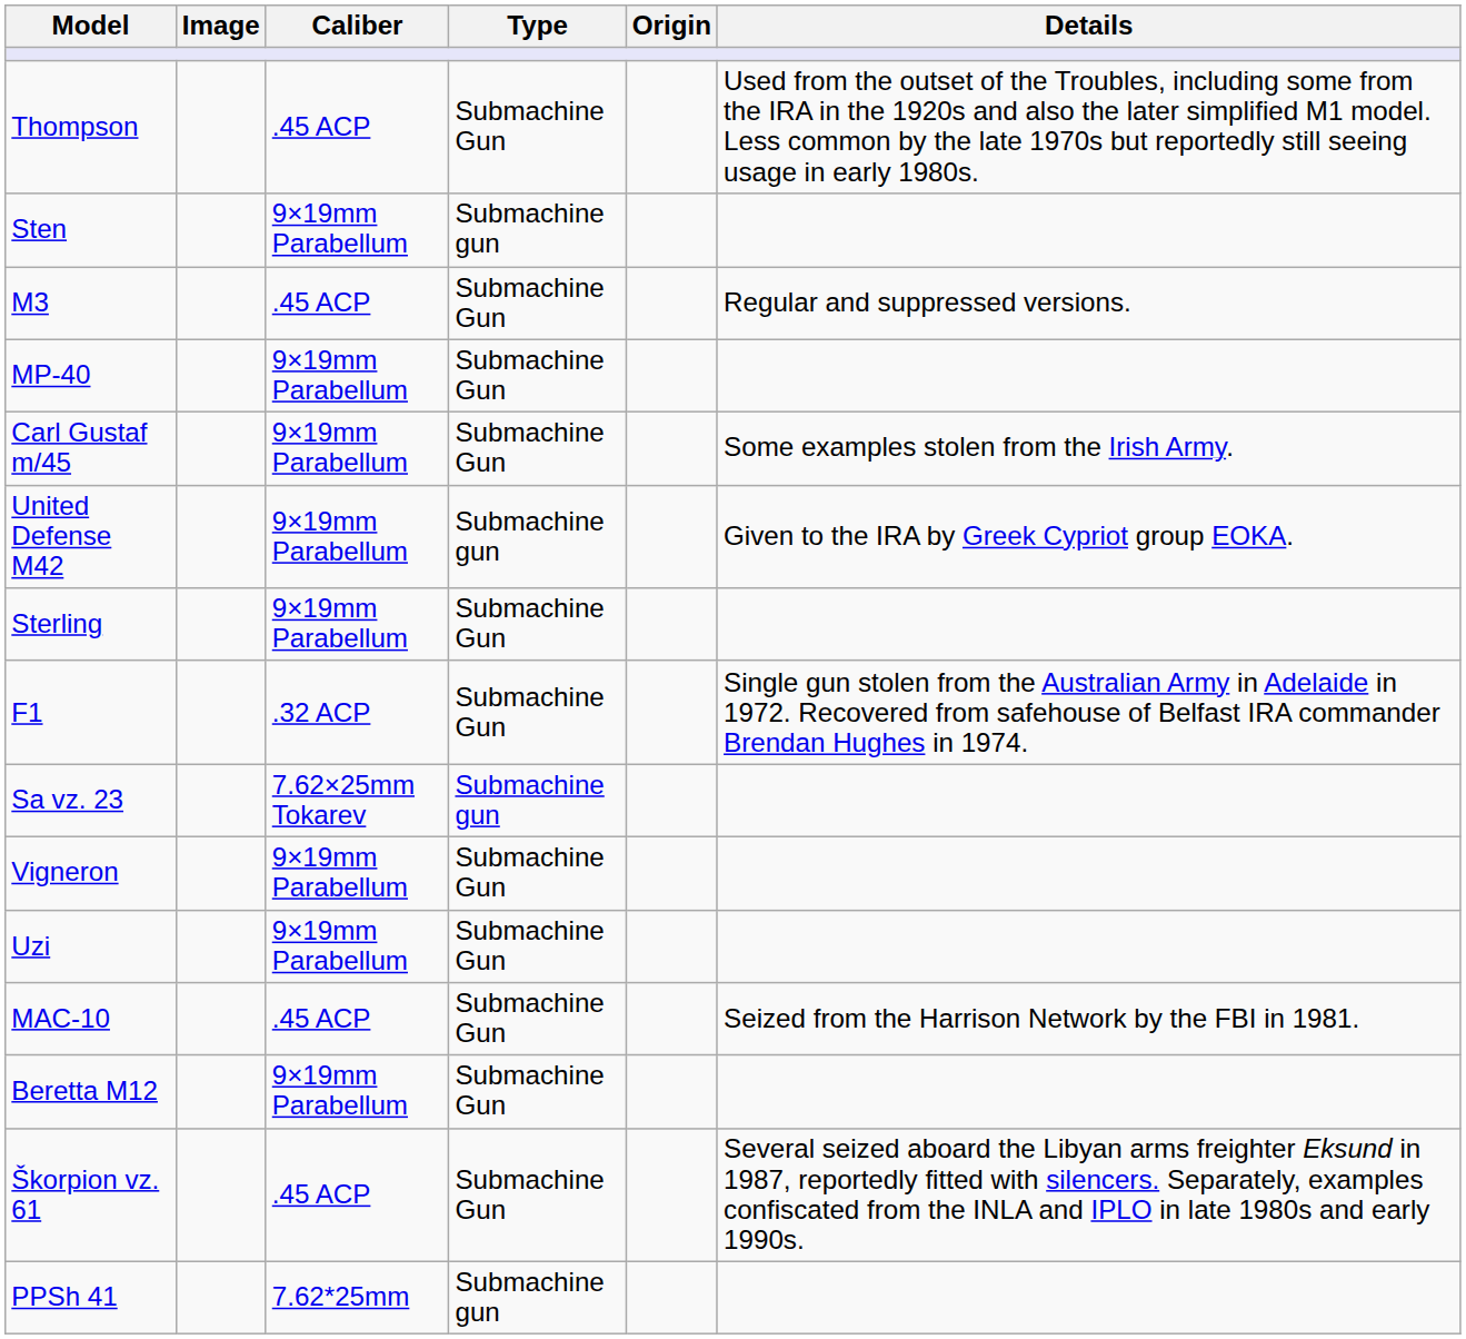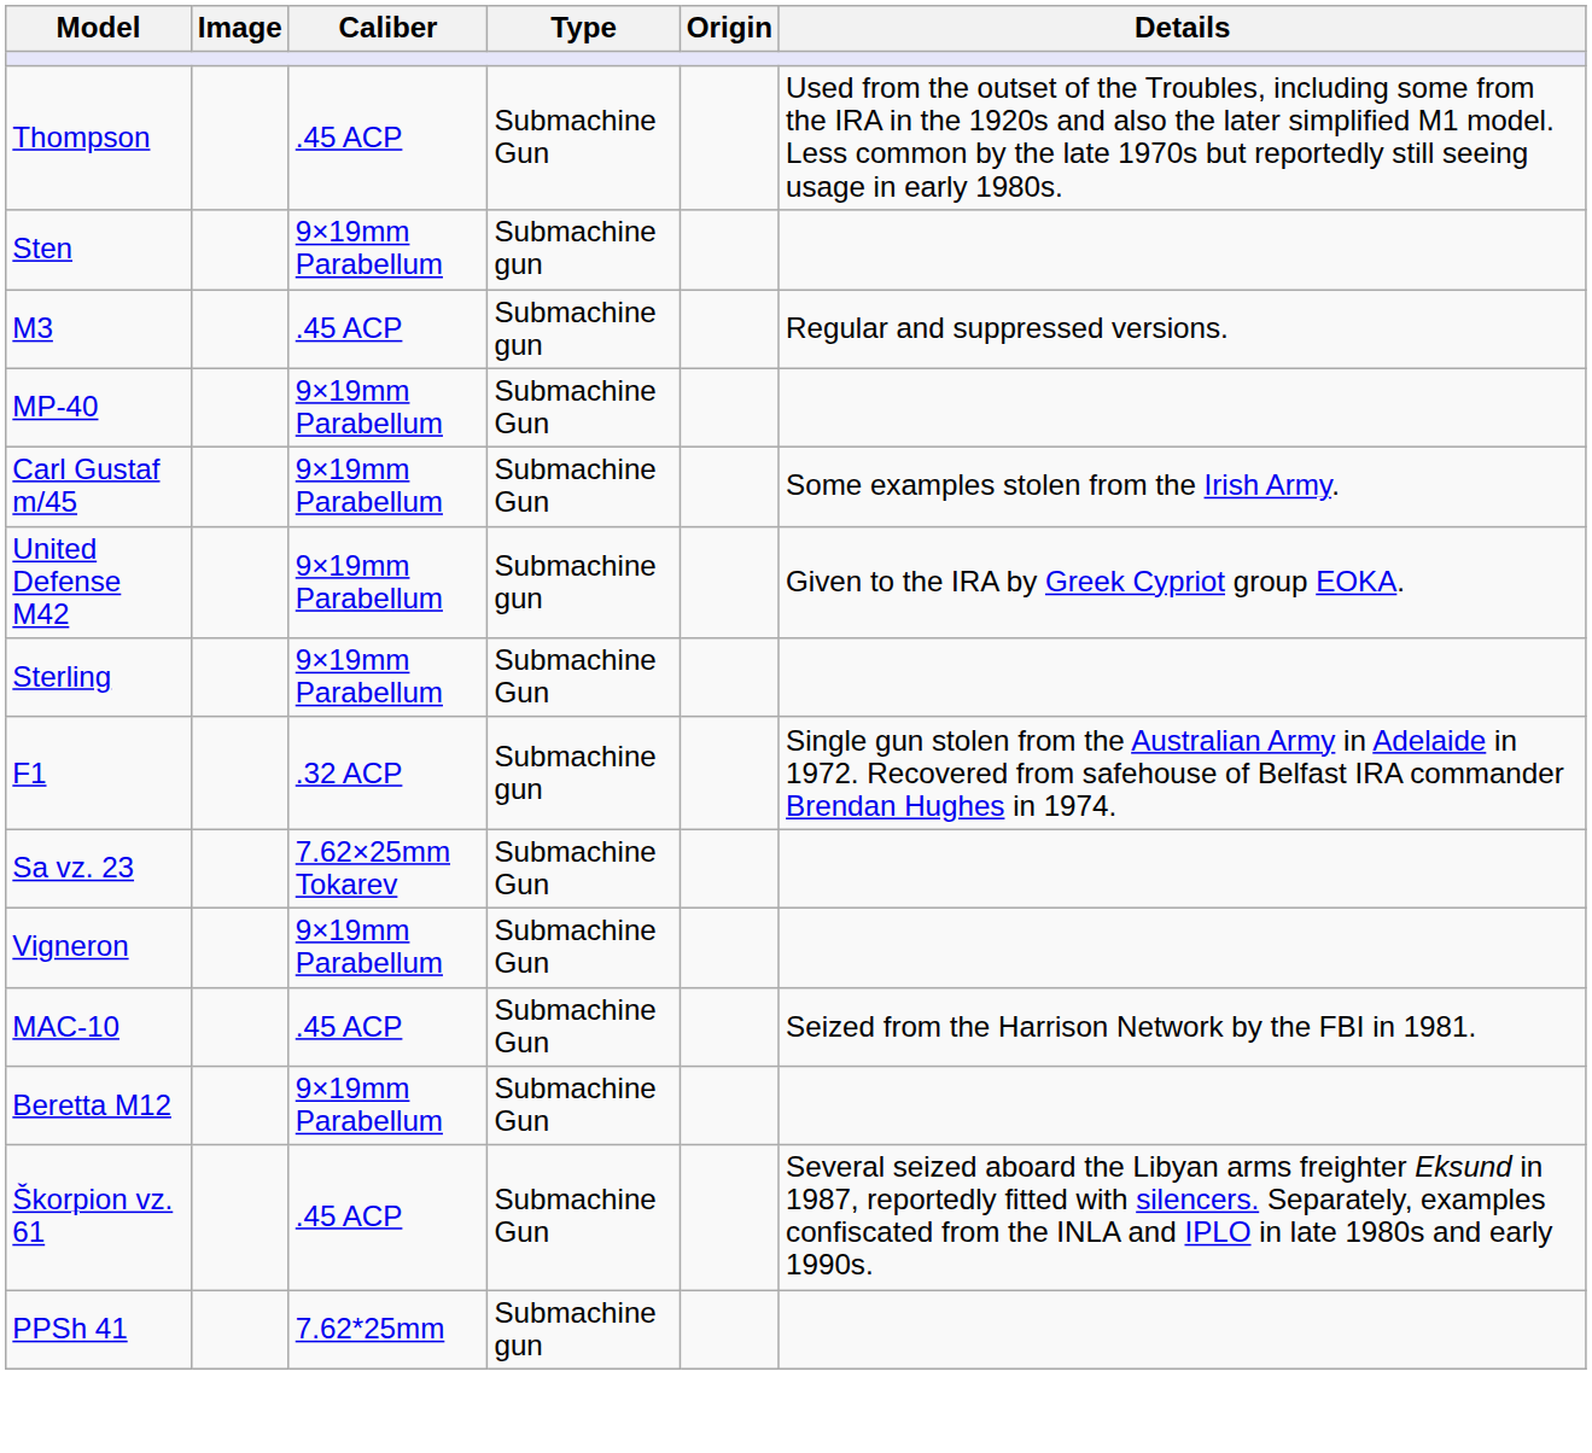 <table class="wikitable">
 <tr>
 <th>Model</th>
 <th>Image</th>
 <th>Caliber</th>
 <th>Type</th>
 <th>Origin</th>
 <th>Details</th>
 </tr>
 <tr>
 <th colspan="6" style="background: lavender;"></th>
 </tr>
 <tr>
 <td><a href='#'>Thompson</a></td>
 <td></td>
 <td><a href='#'>.45 ACP</a></td>
 <td>Submachine Gun</td>
 <td></td>
 <td>Used from the outset of the Troubles, including some from the IRA in the 1920s and also the later simplified M1 model. Less common by the late 1970s but reportedly still seeing usage in early 1980s.</td>
 </tr>
 <tr>
 <td><a href='#'>Sten</a></td>
 <td></td>
 <td><a href='#'>9×19mm Parabellum</a></td>
 <td>Submachine gun</td>
 <td></td>
 <td></td>
 </tr>
 <tr>
 <td><a href='#'>M3</a></td>
 <td></td>
 <td><a href='#'>.45 ACP</a></td>
-<td>Submachine Gun</td>
+<td>Submachine gun</td>
 <td></td>
 <td>Regular and suppressed versions.</td>
 </tr>
 <tr>
 <td><a href='#'>MP-40</a></td>
 <td></td>
 <td><a href='#'>9×19mm Parabellum</a></td>
 <td>Submachine Gun</td>
 <td></td>
 <td></td>
 </tr>
 <tr>
 <td><a href='#'>Carl Gustaf m/45</a></td>
 <td></td>
 <td><a href='#'>9×19mm Parabellum</a></td>
 <td>Submachine Gun</td>
 <td></td>
 <td>Some examples stolen from the <a href='#'>Irish Army</a>.</td>
 </tr>
 <tr>
 <td><a href='#'>United Defense M42</a></td>
 <td></td>
 <td><a href='#'>9×19mm Parabellum</a></td>
 <td>Submachine gun</td>
 <td></td>
 <td>Given to the IRA by <a href='#'>Greek Cypriot</a> group <a href='#'>EOKA</a>.</td>
 </tr>
 <tr>
 <td><a href='#'>Sterling</a></td>
 <td></td>
 <td><a href='#'>9×19mm Parabellum</a></td>
 <td>Submachine Gun</td>
 <td></td>
 <td></td>
 </tr>
 <tr>
 <td><a href='#'>F1</a></td>
 <td></td>
 <td><a href='#'>.32 ACP</a></td>
-<td>Submachine Gun</td>
+<td>Submachine gun</td>
 <td></td>
 <td>Single gun stolen from the <a href='#'>Australian Army</a> in <a href='#'>Adelaide</a> in 1972. Recovered from safehouse of Belfast IRA commander <a href='#'>Brendan Hughes</a> in 1974.</td>
 </tr>
 <tr>
 <td><a href='#'>Sa vz. 23</a></td>
 <td></td>
 <td><a href='#'>7.62×25mm Tokarev</a></td>
-<td><a href='#'>Submachine gun</a></td>
+<td>Submachine Gun</td>
 <td></td>
 <td></td>
 </tr>
 <tr>
 <td><a href='#'>Vigneron</a></td>
-<td></td>
-<td><a href='#'>9×19mm Parabellum</a></td>
-<td>Submachine Gun</td>
-<td></td>
-<td></td>
-</tr>
-<tr>
-<td><a href='#'>Uzi</a></td>
 <td></td>
 <td><a href='#'>9×19mm Parabellum</a></td>
 <td>Submachine Gun</td>
 <td></td>
 <td></td>
 </tr>
 <tr>
 <td><a href='#'>MAC-10</a></td>
 <td></td>
 <td><a href='#'>.45 ACP</a></td>
 <td>Submachine Gun</td>
 <td></td>
 <td>Seized from the Harrison Network by the FBI in 1981.</td>
 </tr>
 <tr>
 <td><a href='#'>Beretta M12</a></td>
 <td></td>
 <td><a href='#'>9×19mm Parabellum</a></td>
 <td>Submachine Gun</td>
 <td></td>
 <td></td>
 </tr>
 <tr>
 <td><a href='#'>Škorpion vz. 61</a></td>
 <td></td>
 <td><a href='#'>.45 ACP</a></td>
 <td>Submachine Gun</td>
 <td><br></td>
 <td>Several seized aboard the Libyan arms freighter <em>Eksund</em> in 1987, reportedly fitted with <a href='#'>silencers.</a> Separately, examples confiscated from the INLA and <a href='#'>IPLO</a> in late 1980s and early 1990s.</td>
 </tr>
 <tr>
 <td><a href='#'>PPSh 41</a></td>
 <td></td>
 <td><a href='#'>7.62*25mm</a></td>
 <td>Submachine gun</td>
 <td></td>
 <td></td>
 </tr>
 </table>
